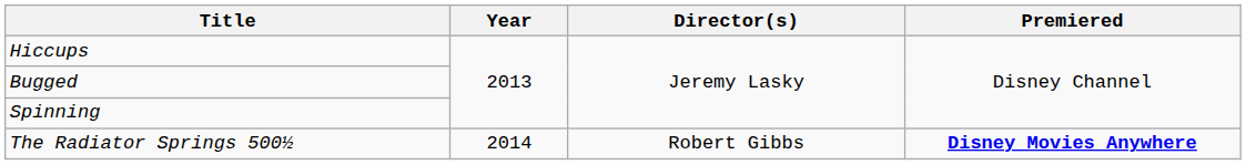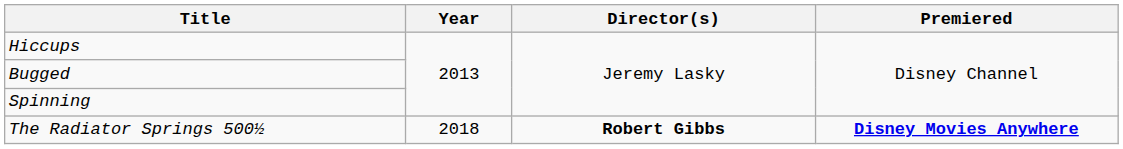 <table class="wikitable sortable" style="max-width: 1000px; text-align: center;">
 <tr>
 <th width="300" scope="col">Title</th>
 <th width="75" scope="col">Year</th>
 <th width="225" scope="col">Director(s)</th>
 <th width="225" scope="col">Premiered</th>
 </tr>
 <tr>
 <td align="left"><em>Hiccups</em></td>
 <td rowspan="3">2013</td>
 <td rowspan="3">Jeremy Lasky</td>
 <td rowspan="3">Disney Channel</td>
 </tr>
 <tr>
 <td align="left"><em>Bugged</em></td>
 </tr>
 <tr>
 <td align="left"><em>Spinning</em></td>
 </tr>
 <tr>
 <td align="left"><em>The Radiator Springs 500½</em></td>
-<td>2014</td>
-<td>Robert Gibbs</td>
+<td>2018</td>
+<td><strong>Robert Gibbs</strong></td>
 <td><strong><a href='#'>Disney Movies Anywhere</a></strong></td>
 </tr>
 </table>
